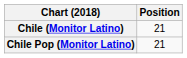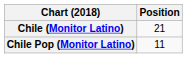 <table class="wikitable plainrowheaders" style="text-align:center">
 <tr>
 <th scope="col">Chart (2018)</th>
 <th scope="col">Position</th>
 </tr>
 <tr>
 <th scope="row">Chile (<a href='#'>Monitor Latino</a>)</th>
 <td>21</td>
 </tr>
 <tr>
 <th scope="row">Chile Pop (<a href='#'>Monitor Latino</a>)</th>
-<td>21</td>
+<td>11</td>
 </tr>
 </table>
